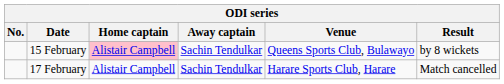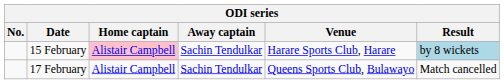 <table class="wikitable">
 <tr>
 <th colspan="9">ODI series</th>
 </tr>
 <tr>
 <th>No.</th>
 <th>Date</th>
 <th>Home captain</th>
 <th>Away captain</th>
 <th>Venue</th>
 <th>Result</th>
 </tr>
 <tr>
 <td></td>
 <td>15 February</td>
 <td style="background: pink;"><a href='#'>Alistair Campbell</a></td>
 <td><a href='#'>Sachin Tendulkar</a></td>
-<td><a href='#'>Queens Sports Club</a>, <a href='#'>Bulawayo</a></td>
-<td> by 8 wickets</td>
+<td><a href='#'>Harare Sports Club</a>, <a href='#'>Harare</a></td>
+<td style="background: lightblue;"> by 8 wickets</td>
 </tr>
 <tr>
 <td></td>
 <td>17 February</td>
 <td><a href='#'>Alistair Campbell</a></td>
 <td><a href='#'>Sachin Tendulkar</a></td>
-<td><a href='#'>Harare Sports Club</a>, <a href='#'>Harare</a></td>
+<td><a href='#'>Queens Sports Club</a>, <a href='#'>Bulawayo</a></td>
 <td>Match cancelled</td>
 </tr>
 </table>
